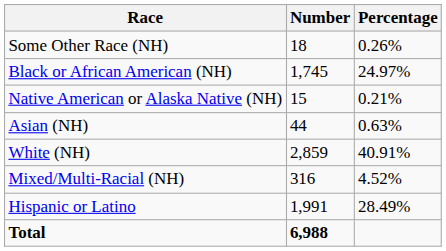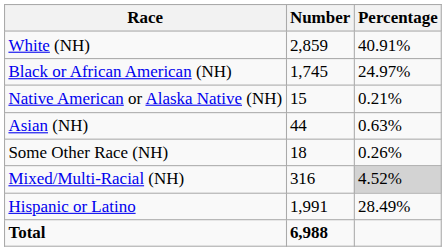 <table class="wikitable">
 <tr>
 <th>Race</th>
 <th>Number</th>
 <th>Percentage</th>
 </tr>
 <tr>
-<td>Some Other Race (NH)</td>
-<td>18</td>
-<td>0.26%</td>
+<td><a href='#'>White</a> (NH)</td>
+<td>2,859</td>
+<td>40.91%</td>
 </tr>
 <tr>
 <td><a href='#'>Black or African American</a> (NH)</td>
 <td>1,745</td>
 <td>24.97%</td>
 </tr>
 <tr>
 <td><a href='#'>Native American</a> or <a href='#'>Alaska Native</a> (NH)</td>
 <td>15</td>
 <td>0.21%</td>
 </tr>
 <tr>
 <td><a href='#'>Asian</a> (NH)</td>
 <td>44</td>
 <td>0.63%</td>
 </tr>
 <tr>
-<td><a href='#'>White</a> (NH)</td>
-<td>2,859</td>
-<td>40.91%</td>
+<td>Some Other Race (NH)</td>
+<td>18</td>
+<td>0.26%</td>
 </tr>
 <tr>
 <td><a href='#'>Mixed/Multi-Racial</a> (NH)</td>
 <td>316</td>
-<td>4.52%</td>
+<td style="background: lightgrey;">4.52%</td>
 </tr>
 <tr>
 <td><a href='#'>Hispanic or Latino</a></td>
 <td>1,991</td>
 <td>28.49%</td>
 </tr>
 <tr>
 <td><strong>Total</strong></td>
 <td><strong>6,988</strong></td>
 <td></td>
 </tr>
 </table>
